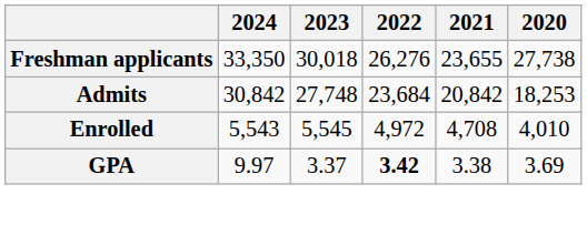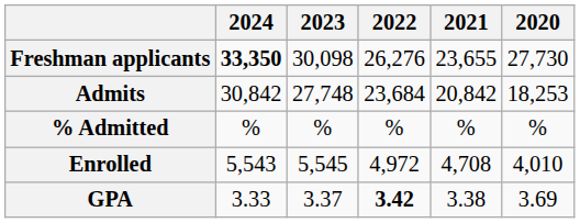 <table class="wikitable" style="text-align:center">
 <tr>
 <th> </th>
 <th>2024</th>
 <th>2023</th>
 <th>2022</th>
 <th>2021</th>
 <th>2020</th>
 </tr>
 <tr>
 <th>Freshman applicants</th>
-<td>33,350</td>
-<td>30,018</td>
+<td><strong>33,350</strong></td>
+<td>30,098</td>
 <td>26,276</td>
 <td>23,655</td>
-<td>27,738</td>
+<td>27,730</td>
 </tr>
 <tr>
 <th>Admits</th>
 <td>30,842</td>
 <td>27,748</td>
 <td>23,684</td>
 <td>20,842</td>
 <td>18,253</td>
+</tr>
+<tr>
+<th>% Admitted</th>
+<td>%</td>
+<td>%</td>
+<td>%</td>
+<td>%</td>
+<td>%</td>
 </tr>
 <tr>
 <th>Enrolled</th>
 <td>5,543</td>
 <td>5,545</td>
 <td>4,972</td>
 <td>4,708</td>
 <td>4,010</td>
 </tr>
 <tr>
 <th>GPA</th>
-<td>9.97</td>
+<td>3.33</td>
 <td>3.37</td>
 <td><strong>3.42</strong></td>
 <td>3.38</td>
 <td>3.69</td>
 </tr>
 </table>
